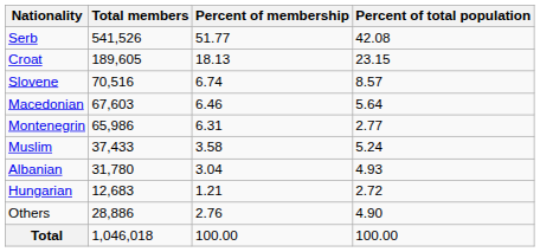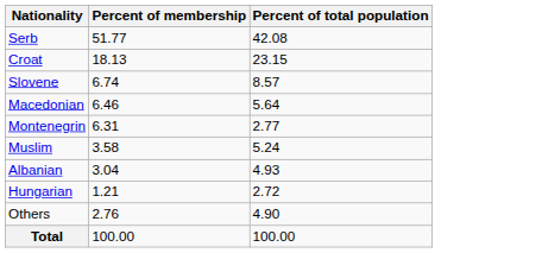 <table class="wikitable">
 <tr>
 <th>Nationality</th>
-<th>Total members</th>
 <th>Percent of membership</th>
 <th>Percent of total population</th>
 </tr>
 <tr>
 <td><a href='#'>Serb</a></td>
-<td>541,526</td>
 <td>51.77</td>
 <td>42.08</td>
 </tr>
 <tr>
 <td><a href='#'>Croat</a></td>
-<td>189,605</td>
 <td>18.13</td>
 <td>23.15</td>
 </tr>
 <tr>
 <td><a href='#'>Slovene</a></td>
-<td>70,516</td>
 <td>6.74</td>
 <td>8.57</td>
 </tr>
 <tr>
 <td><a href='#'>Macedonian</a></td>
-<td>67,603</td>
 <td>6.46</td>
 <td>5.64</td>
 </tr>
 <tr>
 <td><a href='#'>Montenegrin</a></td>
-<td>65,986</td>
 <td>6.31</td>
 <td>2.77</td>
 </tr>
 <tr>
 <td><a href='#'>Muslim</a></td>
-<td>37,433</td>
 <td>3.58</td>
 <td>5.24</td>
 </tr>
 <tr>
 <td><a href='#'>Albanian</a></td>
-<td>31,780</td>
 <td>3.04</td>
 <td>4.93</td>
 </tr>
 <tr>
 <td><a href='#'>Hungarian</a></td>
-<td>12,683</td>
 <td>1.21</td>
 <td>2.72</td>
 </tr>
 <tr>
 <td>Others</td>
-<td>28,886</td>
 <td>2.76</td>
 <td>4.90</td>
 </tr>
 <tr>
 <th>Total</th>
-<td>1,046,018</td>
 <td>100.00</td>
 <td>100.00</td>
 </tr>
 </table>
